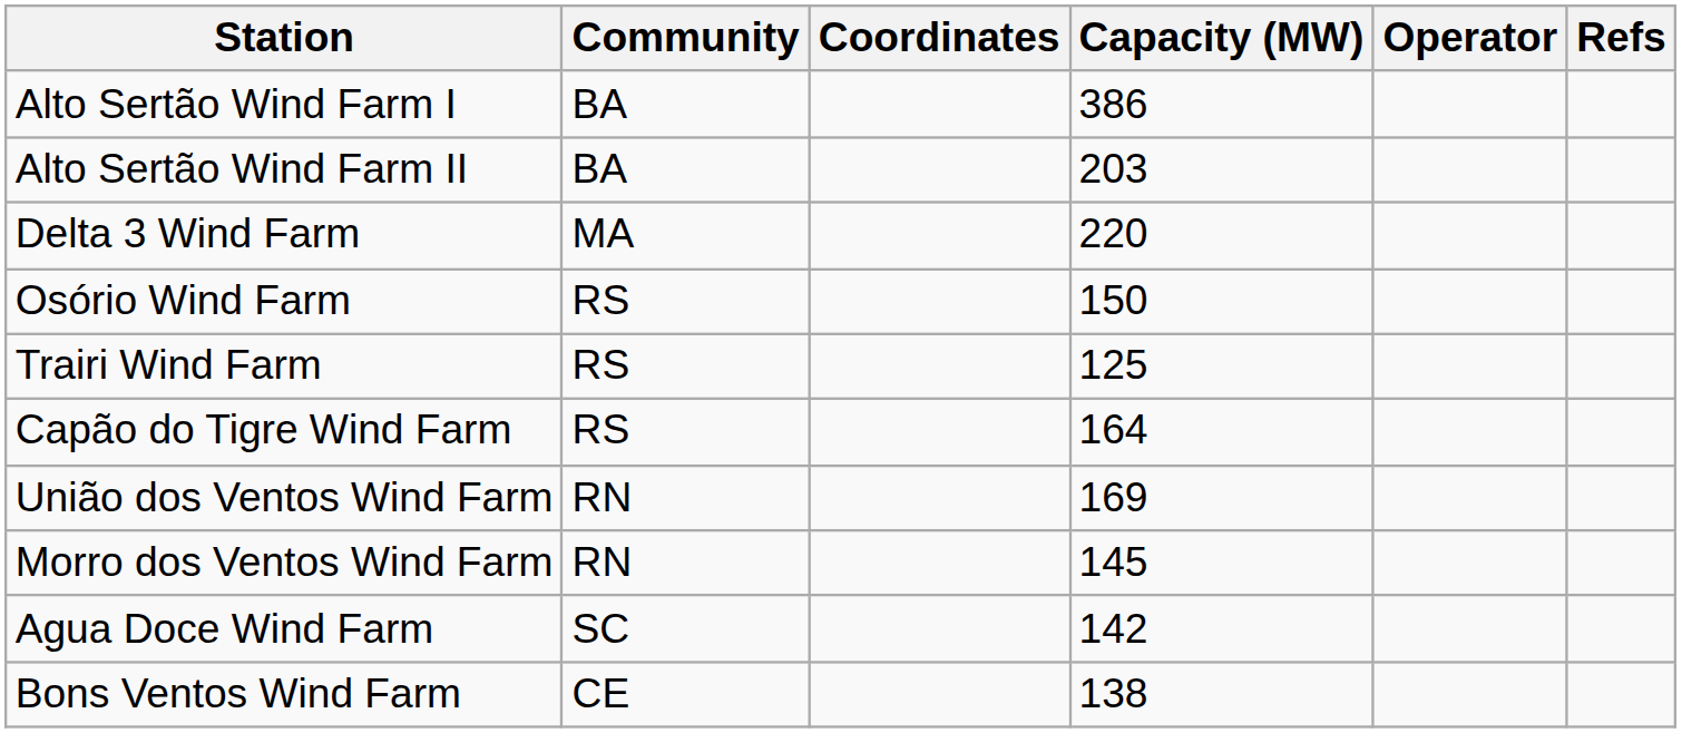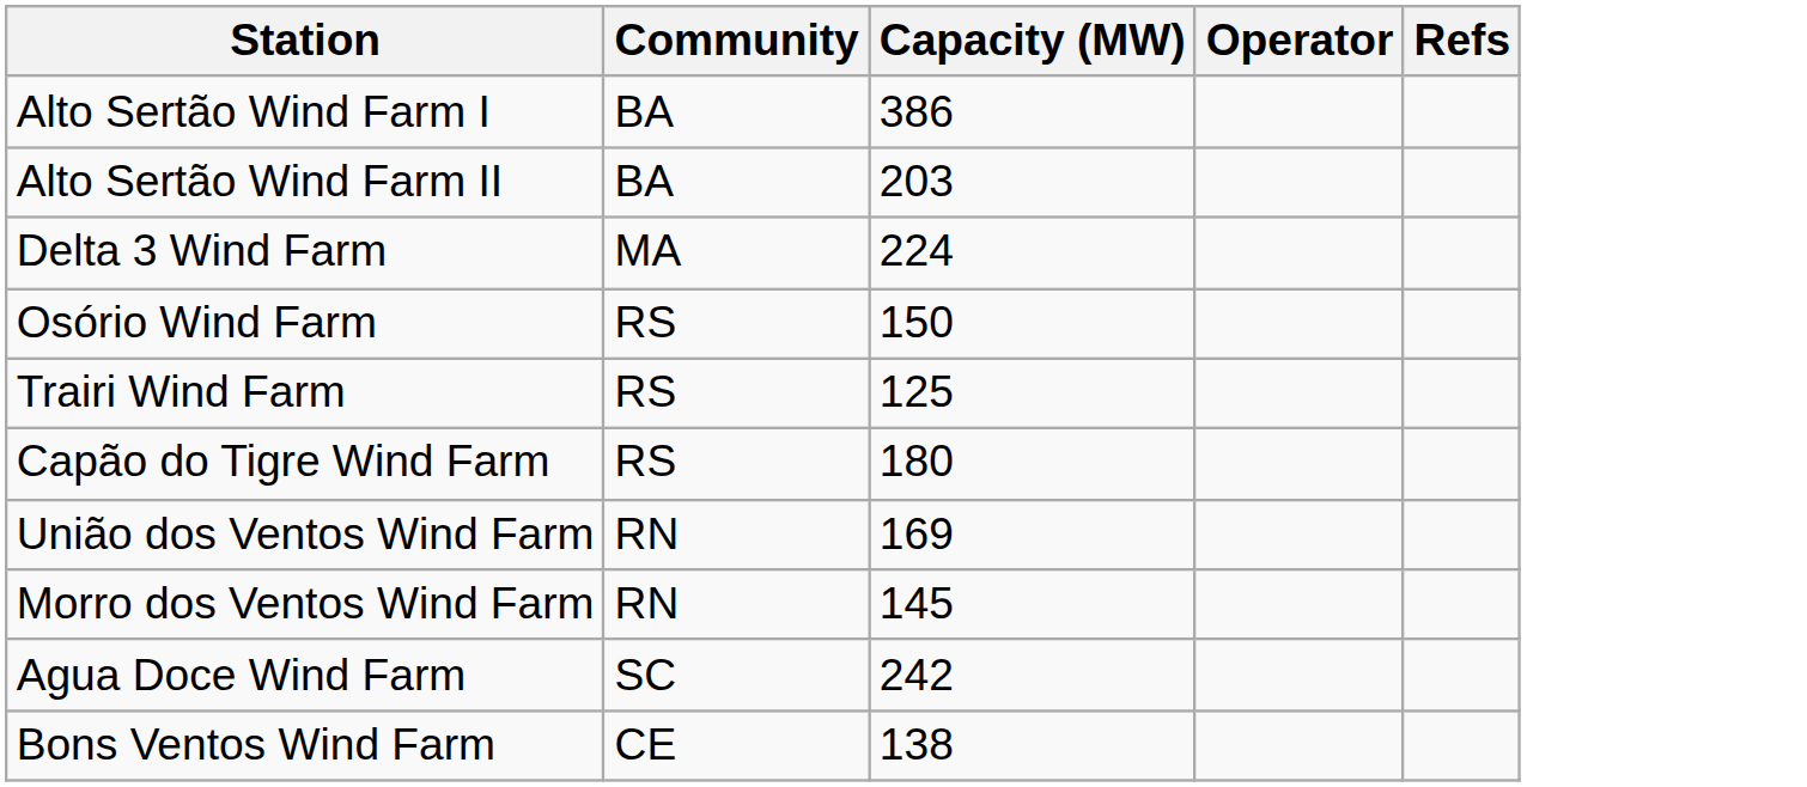 <table class="wikitable sortable">
 <tr>
 <th>Station</th>
 <th>Community</th>
-<th>Coordinates</th>
 <th>Capacity (MW)</th>
 <th>Operator</th>
 <th>Refs</th>
 </tr>
 <tr>
 <td>Alto Sertão Wind Farm I</td>
 <td>BA</td>
-<td></td>
 <td>386</td>
 <td></td>
 <td></td>
 </tr>
 <tr>
 <td>Alto Sertão Wind Farm II</td>
 <td>BA</td>
-<td></td>
 <td>203</td>
 <td></td>
 <td></td>
 </tr>
 <tr>
 <td>Delta 3 Wind Farm</td>
 <td>MA</td>
-<td></td>
-<td>220</td>
+<td>224</td>
 <td></td>
 <td></td>
 </tr>
 <tr>
 <td>Osório Wind Farm</td>
 <td>RS</td>
-<td></td>
 <td>150</td>
 <td></td>
 <td></td>
 </tr>
 <tr>
 <td>Trairi Wind Farm</td>
 <td>RS</td>
-<td></td>
 <td>125</td>
 <td></td>
 <td></td>
 </tr>
 <tr>
 <td>Capão do Tigre Wind Farm</td>
 <td>RS</td>
-<td></td>
-<td>164</td>
+<td>180</td>
 <td></td>
 <td></td>
 </tr>
 <tr>
 <td>União dos Ventos Wind Farm</td>
 <td>RN</td>
-<td></td>
 <td>169</td>
 <td></td>
 <td></td>
 </tr>
 <tr>
 <td>Morro dos Ventos Wind Farm</td>
 <td>RN</td>
-<td></td>
 <td>145</td>
 <td></td>
 <td></td>
 </tr>
 <tr>
 <td>Agua Doce Wind Farm</td>
 <td>SC</td>
-<td></td>
-<td>142</td>
+<td>242</td>
 <td></td>
 <td></td>
 </tr>
 <tr>
 <td>Bons Ventos Wind Farm</td>
 <td>CE</td>
-<td></td>
 <td>138</td>
 <td></td>
 <td></td>
 </tr>
 </table>
